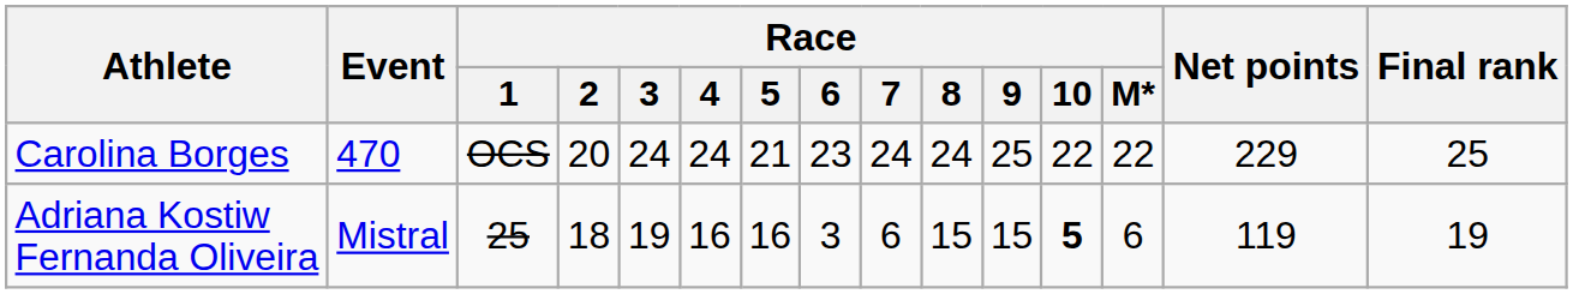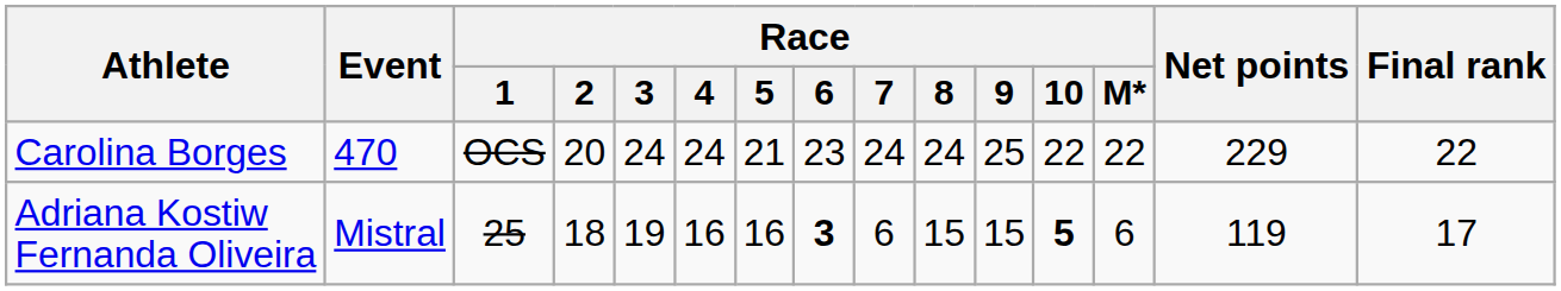 <table class="wikitable" style="font-size:90%">
 <tr>
 <th rowspan=2>Athlete</th>
 <th rowspan=2>Event</th>
 <th colspan=11>Race</th>
 <th rowspan=2>Net points</th>
 <th rowspan=2>Final rank</th>
 </tr>
 <tr style="font-size:95%">
 <th>1</th>
 <th>2</th>
 <th>3</th>
 <th>4</th>
 <th>5</th>
 <th>6</th>
 <th>7</th>
 <th>8</th>
 <th>9</th>
 <th>10</th>
 <th>M*</th>
 </tr>
 <tr align=center>
 <td align=left><a href='#'>Carolina Borges</a></td>
 <td align=left><a href='#'>470</a></td>
 <td><s>OCS</s></td>
 <td>20</td>
 <td>24</td>
 <td>24</td>
 <td>21</td>
 <td>23</td>
 <td>24</td>
 <td>24</td>
 <td>25</td>
 <td>22</td>
 <td>22</td>
 <td>229</td>
-<td>25</td>
+<td>22</td>
 </tr>
 <tr align=center>
 <td align=left><a href='#'>Adriana Kostiw</a><br><a href='#'>Fernanda Oliveira</a></td>
 <td align=left><a href='#'>Mistral</a></td>
 <td><s>25</s></td>
 <td>18</td>
 <td>19</td>
 <td>16</td>
 <td>16</td>
-<td>3</td>
+<td><strong>3</strong></td>
 <td>6</td>
 <td>15</td>
 <td>15</td>
 <td><strong>5</strong></td>
 <td>6</td>
 <td>119</td>
-<td>19</td>
+<td>17</td>
 </tr>
 </table>
